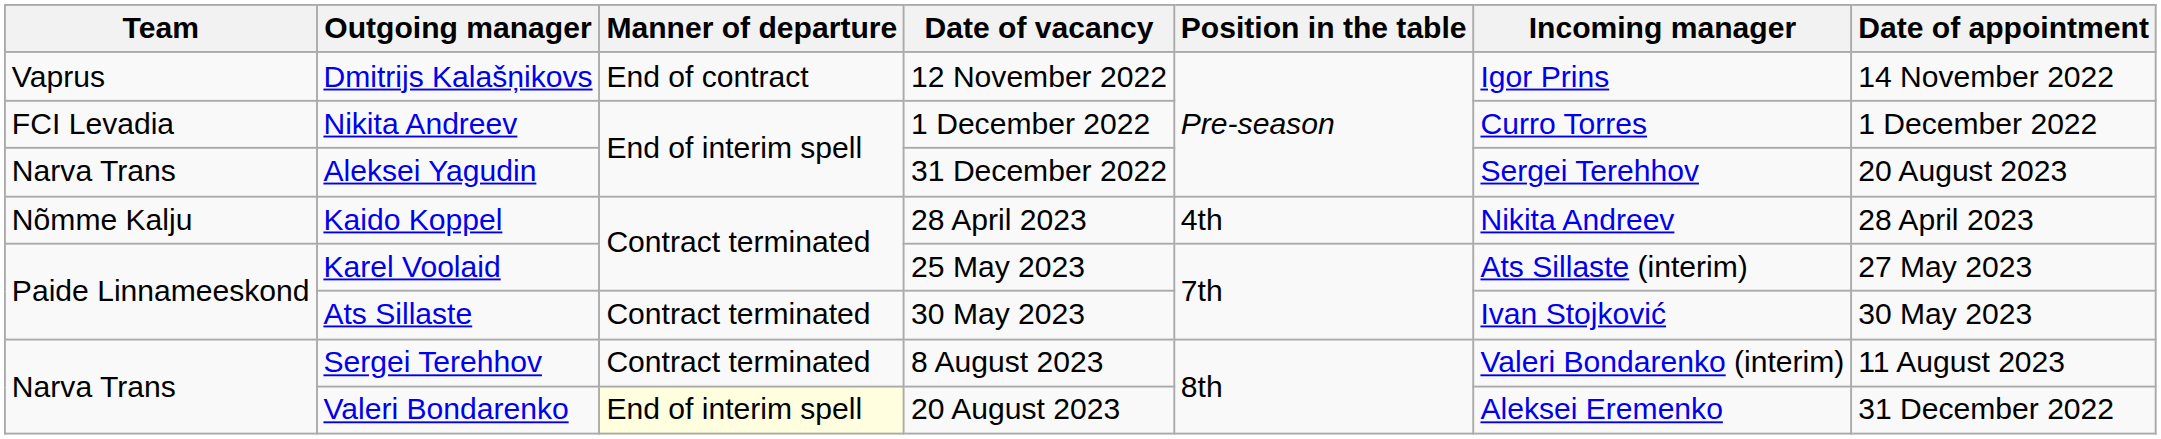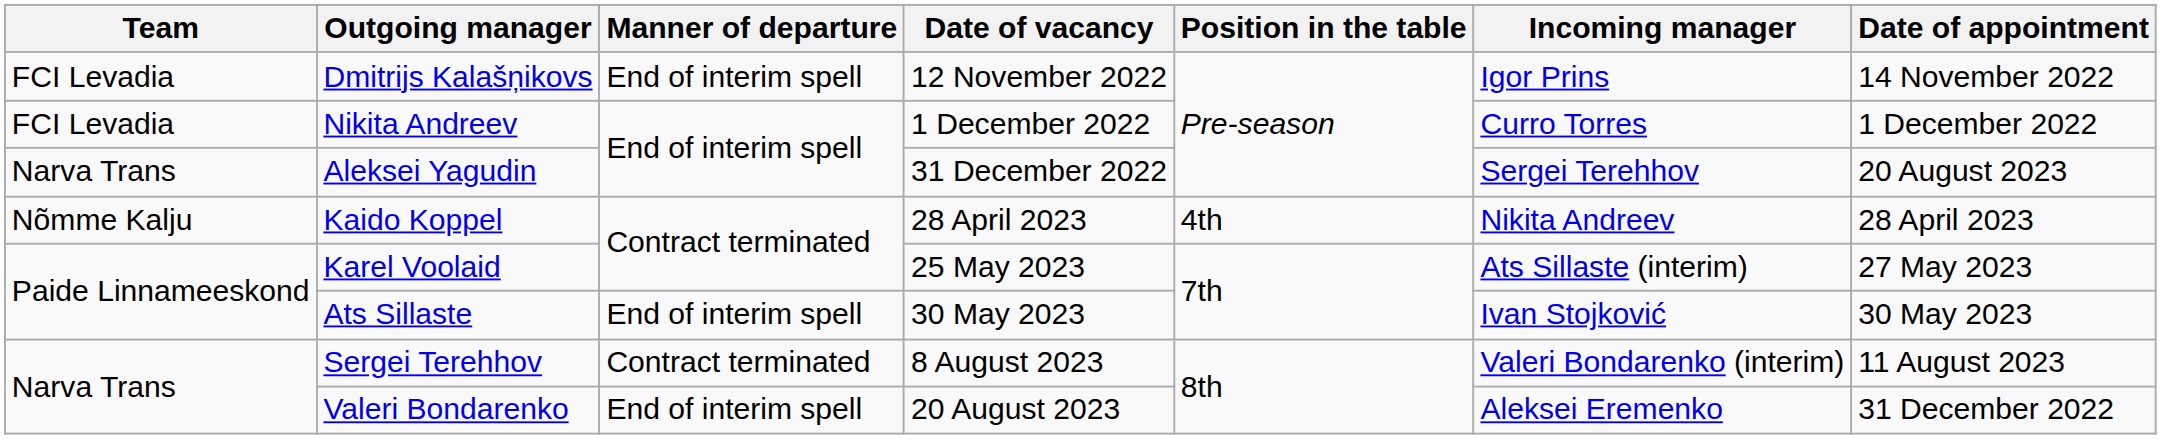 <table class="wikitable">
 <tr>
 <th>Team</th>
 <th>Outgoing manager</th>
 <th>Manner of departure</th>
 <th>Date of vacancy</th>
 <th>Position in the table</th>
 <th>Incoming manager</th>
 <th>Date of appointment</th>
 </tr>
 <tr>
-<td>Vaprus</td>
+<td>FCI Levadia</td>
 <td> <a href='#'>Dmitrijs Kalašņikovs</a></td>
-<td>End of contract</td>
+<td>End of interim spell</td>
 <td>12 November 2022</td>
 <td rowspan=3><em>Pre-season</em></td>
 <td> <a href='#'>Igor Prins</a></td>
 <td>14 November 2022</td>
 </tr>
 <tr>
 <td>FCI Levadia</td>
 <td> <a href='#'>Nikita Andreev</a></td>
 <td rowspan=2>End of interim spell</td>
 <td>1 December 2022</td>
 <td> <a href='#'>Curro Torres</a></td>
 <td>1 December 2022</td>
 </tr>
 <tr>
 <td>Narva Trans</td>
 <td> <a href='#'>Aleksei Yagudin</a></td>
 <td>31 December 2022</td>
 <td> <a href='#'>Sergei Terehhov</a></td>
 <td>20 August 2023</td>
 </tr>
 <tr>
 <td>Nõmme Kalju</td>
 <td> <a href='#'>Kaido Koppel</a></td>
 <td rowspan=2>Contract terminated</td>
 <td>28 April 2023</td>
 <td>4th</td>
 <td> <a href='#'>Nikita Andreev</a></td>
 <td>28 April 2023</td>
 </tr>
 <tr>
 <td rowspan=2>Paide Linnameeskond</td>
 <td> <a href='#'>Karel Voolaid</a></td>
 <td>25 May 2023</td>
 <td rowspan=2>7th</td>
 <td> <a href='#'>Ats Sillaste</a> (interim)</td>
 <td>27 May 2023</td>
 </tr>
 <tr>
 <td> <a href='#'>Ats Sillaste</a></td>
-<td>Contract terminated</td>
+<td>End of interim spell</td>
 <td>30 May 2023</td>
 <td> <a href='#'>Ivan Stojković</a></td>
 <td>30 May 2023</td>
 </tr>
 <tr>
 <td rowspan=2>Narva Trans</td>
 <td> <a href='#'>Sergei Terehhov</a></td>
 <td>Contract terminated</td>
 <td>8 August 2023</td>
 <td rowspan=2>8th</td>
 <td> <a href='#'>Valeri Bondarenko</a> (interim)</td>
 <td>11 August 2023</td>
 </tr>
 <tr>
 <td> <a href='#'>Valeri Bondarenko</a></td>
-<td style="background: lightyellow;">End of interim spell</td>
+<td>End of interim spell</td>
 <td>20 August 2023</td>
 <td> <a href='#'>Aleksei Eremenko</a></td>
 <td>31 December 2022</td>
 </tr>
 </table>
